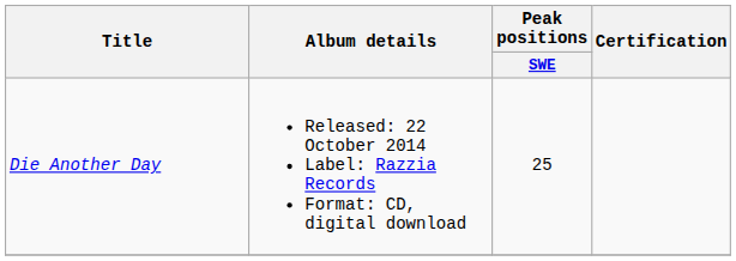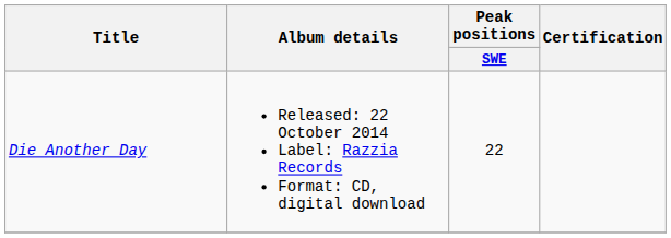 <table class="wikitable">
 <tr>
 <th align="center" rowspan="2" style="width:14em;">Title</th>
 <th align="center" rowspan="2" style="width:14em;">Album details</th>
 <th align="center" colspan="1" width="20">Peak positions</th>
 <th align="center" rowspan="2" width="70">Certification</th>
 </tr>
 <tr>
 <th scope="col" style="width:3em;font-size:90%;"><a href='#'>SWE</a><br></th>
 </tr>
 <tr>
 <td><em><a href='#'>Die Another Day</a></em></td>
 <td><br><ul><li>Released: 22 October 2014</li><li>Label: <a href='#'>Razzia Records</a></li><li>Format: CD, digital download</li></ul></td>
-<td style="text-align:center;">25</td>
+<td style="text-align:center;">22</td>
 <td style="text-align:center;"></td>
 </tr>
 <tr>
 </tr>
 </table>
